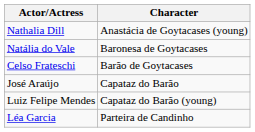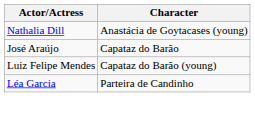 <table class="wikitable sortable">
 <tr>
 <th>Actor/Actress</th>
 <th>Character</th>
 </tr>
 <tr>
 <td><a href='#'>Nathalia Dill</a></td>
 <td>Anastácia de Goytacases (young)</td>
-</tr>
-<tr>
-<td><a href='#'>Natália do Vale</a></td>
-<td>Baronesa de Goytacases</td>
-</tr>
-<tr>
-<td><a href='#'>Celso Frateschi</a></td>
-<td>Barão de Goytacases</td>
 </tr>
 <tr>
 <td>José Araújo</td>
 <td>Capataz do Barão</td>
 </tr>
 <tr>
 <td>Luiz Felipe Mendes</td>
 <td>Capataz do Barão (young)</td>
 </tr>
 <tr>
 <td><a href='#'>Léa Garcia</a></td>
 <td>Parteira de Candinho</td>
 </tr>
 </table>
